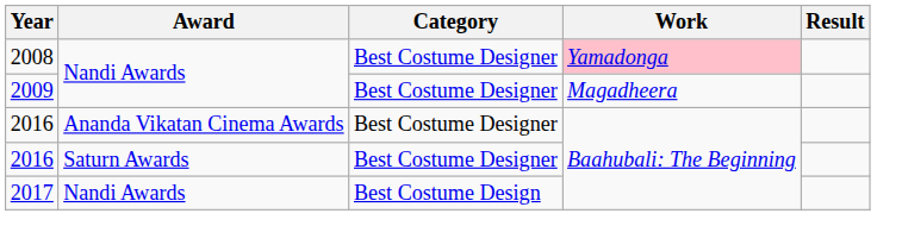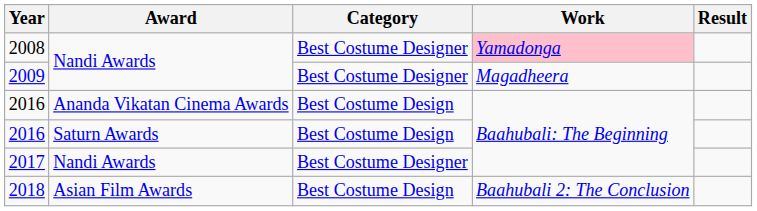 <table class="wikitable">
 <tr>
 <th>Year</th>
 <th>Award</th>
 <th>Category</th>
 <th>Work</th>
 <th>Result</th>
 </tr>
 <tr>
 <td>2008</td>
 <td rowspan="2"><a href='#'>Nandi Awards</a></td>
 <td><a href='#'>Best Costume Designer</a></td>
 <td style="background: pink;"><em><a href='#'>Yamadonga</a></em></td>
 <td></td>
 </tr>
 <tr>
 <td><a href='#'>2009</a></td>
 <td><a href='#'>Best Costume Designer</a></td>
 <td><em><a href='#'>Magadheera</a></em></td>
 <td></td>
 </tr>
 <tr>
 <td>2016</td>
 <td><a href='#'>Ananda Vikatan Cinema Awards</a></td>
-<td>Best Costume Designer</td>
+<td><a href='#'>Best Costume Design</a></td>
 <td rowspan="3"><em><a href='#'>Baahubali: The Beginning</a></em></td>
 <td></td>
 </tr>
 <tr>
 <td><a href='#'>2016</a></td>
 <td><a href='#'>Saturn Awards</a></td>
-<td><a href='#'>Best Costume Designer</a></td>
+<td><a href='#'>Best Costume Design</a></td>
 <td></td>
 </tr>
 <tr>
 <td><a href='#'>2017</a></td>
 <td><a href='#'>Nandi Awards</a></td>
+<td><a href='#'>Best Costume Designer</a></td>
+<td></td>
+</tr>
+<tr>
+<td><a href='#'>2018</a></td>
+<td><a href='#'>Asian Film Awards</a></td>
 <td><a href='#'>Best Costume Design</a></td>
+<td><em><a href='#'>Baahubali 2: The Conclusion</a></em></td>
 <td></td>
 </tr>
 </table>
